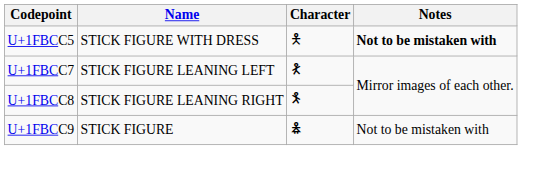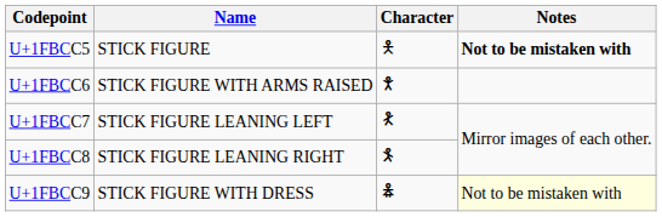 <table class="wikitable">
 <tr>
 <th>Codepoint</th>
 <th><a href='#'>Name</a></th>
 <th>Character</th>
 <th>Notes</th>
 </tr>
 <tr>
 <td><a href='#'>U+1FBC</a>C5</td>
-<td>STICK FIGURE WITH DRESS</td>
+<td>STICK FIGURE</td>
 <td>🯅</td>
 <td><strong>Not to be mistaken with </strong></td>
+</tr>
+<tr>
+<td><a href='#'>U+1FBC</a>C6</td>
+<td>STICK FIGURE WITH ARMS RAISED</td>
+<td>🯆</td>
+<td></td>
 </tr>
 <tr>
 <td><a href='#'>U+1FBC</a>C7</td>
 <td>STICK FIGURE LEANING LEFT</td>
 <td>🯇</td>
 <td rowspan="2">Mirror images of each other.</td>
 </tr>
 <tr>
 <td><a href='#'>U+1FBC</a>C8</td>
 <td>STICK FIGURE LEANING RIGHT</td>
 <td>🯈</td>
 </tr>
 <tr>
 <td><a href='#'>U+1FBC</a>C9</td>
-<td>STICK FIGURE</td>
+<td>STICK FIGURE WITH DRESS</td>
 <td>🯉</td>
-<td>Not to be mistaken with </td>
+<td style="background: lightyellow;">Not to be mistaken with </td>
 </tr>
 </table>
